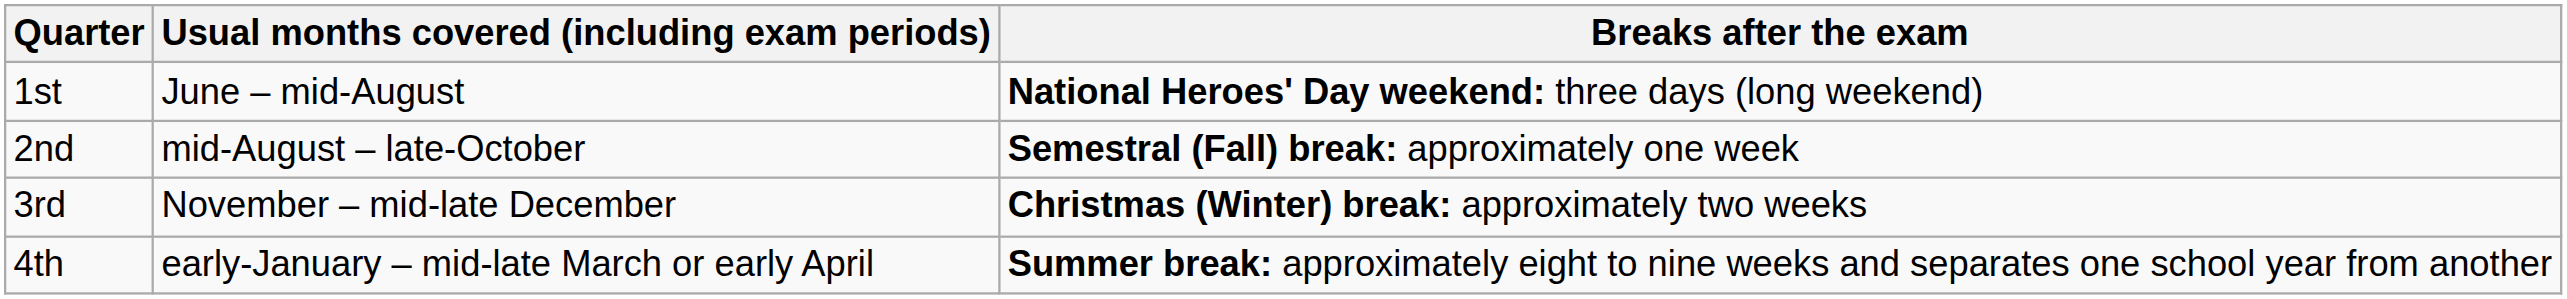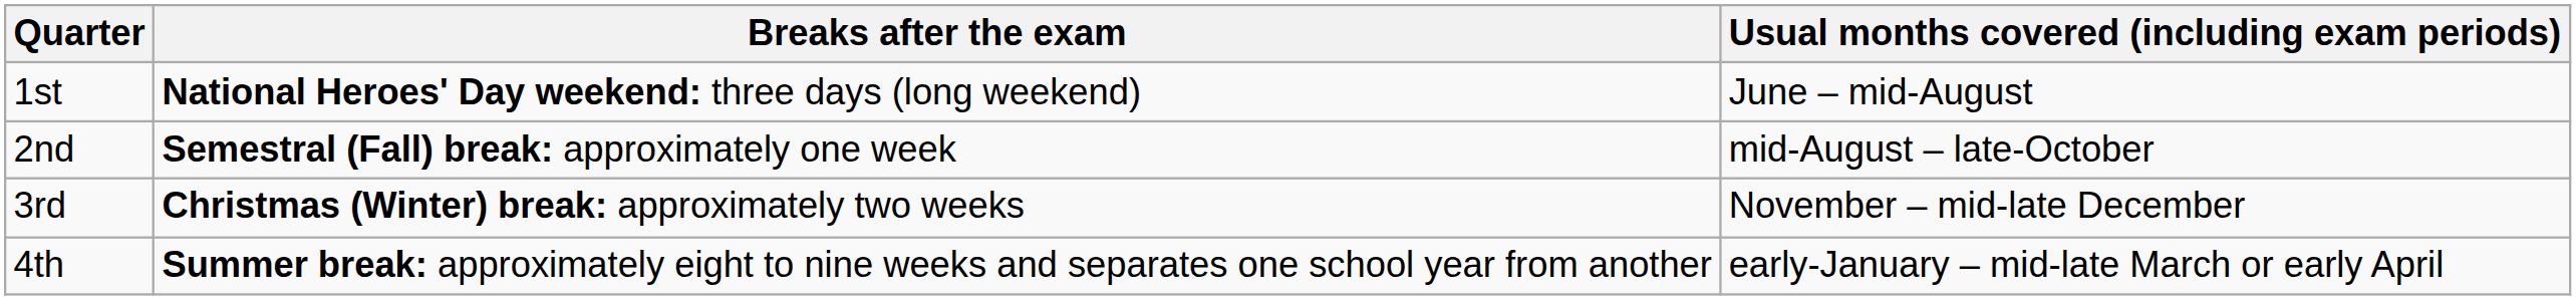 <table class="wikitable">
 <tr>
 <th>Quarter</th>
+<th>Breaks after the exam</th>
 <th>Usual months covered (including exam periods)</th>
-<th>Breaks after the exam</th>
 </tr>
 <tr>
 <td>1st</td>
+<td><strong>National Heroes' Day weekend:</strong> three days (long weekend)</td>
 <td>June – mid-August</td>
-<td><strong>National Heroes' Day weekend:</strong> three days (long weekend)</td>
 </tr>
 <tr>
 <td>2nd</td>
+<td><strong>Semestral (Fall) break:</strong> approximately one week</td>
 <td>mid-August – late-October</td>
-<td><strong>Semestral (Fall) break:</strong> approximately one week</td>
 </tr>
 <tr>
 <td>3rd</td>
+<td><strong>Christmas (Winter) break:</strong> approximately two weeks</td>
 <td>November – mid-late December</td>
-<td><strong>Christmas (Winter) break:</strong> approximately two weeks</td>
 </tr>
 <tr>
 <td>4th</td>
+<td><strong>Summer break:</strong> approximately eight to nine weeks and separates one school year from another</td>
 <td>early-January – mid-late March or early April</td>
-<td><strong>Summer break:</strong> approximately eight to nine weeks and separates one school year from another</td>
 </tr>
 </table>
